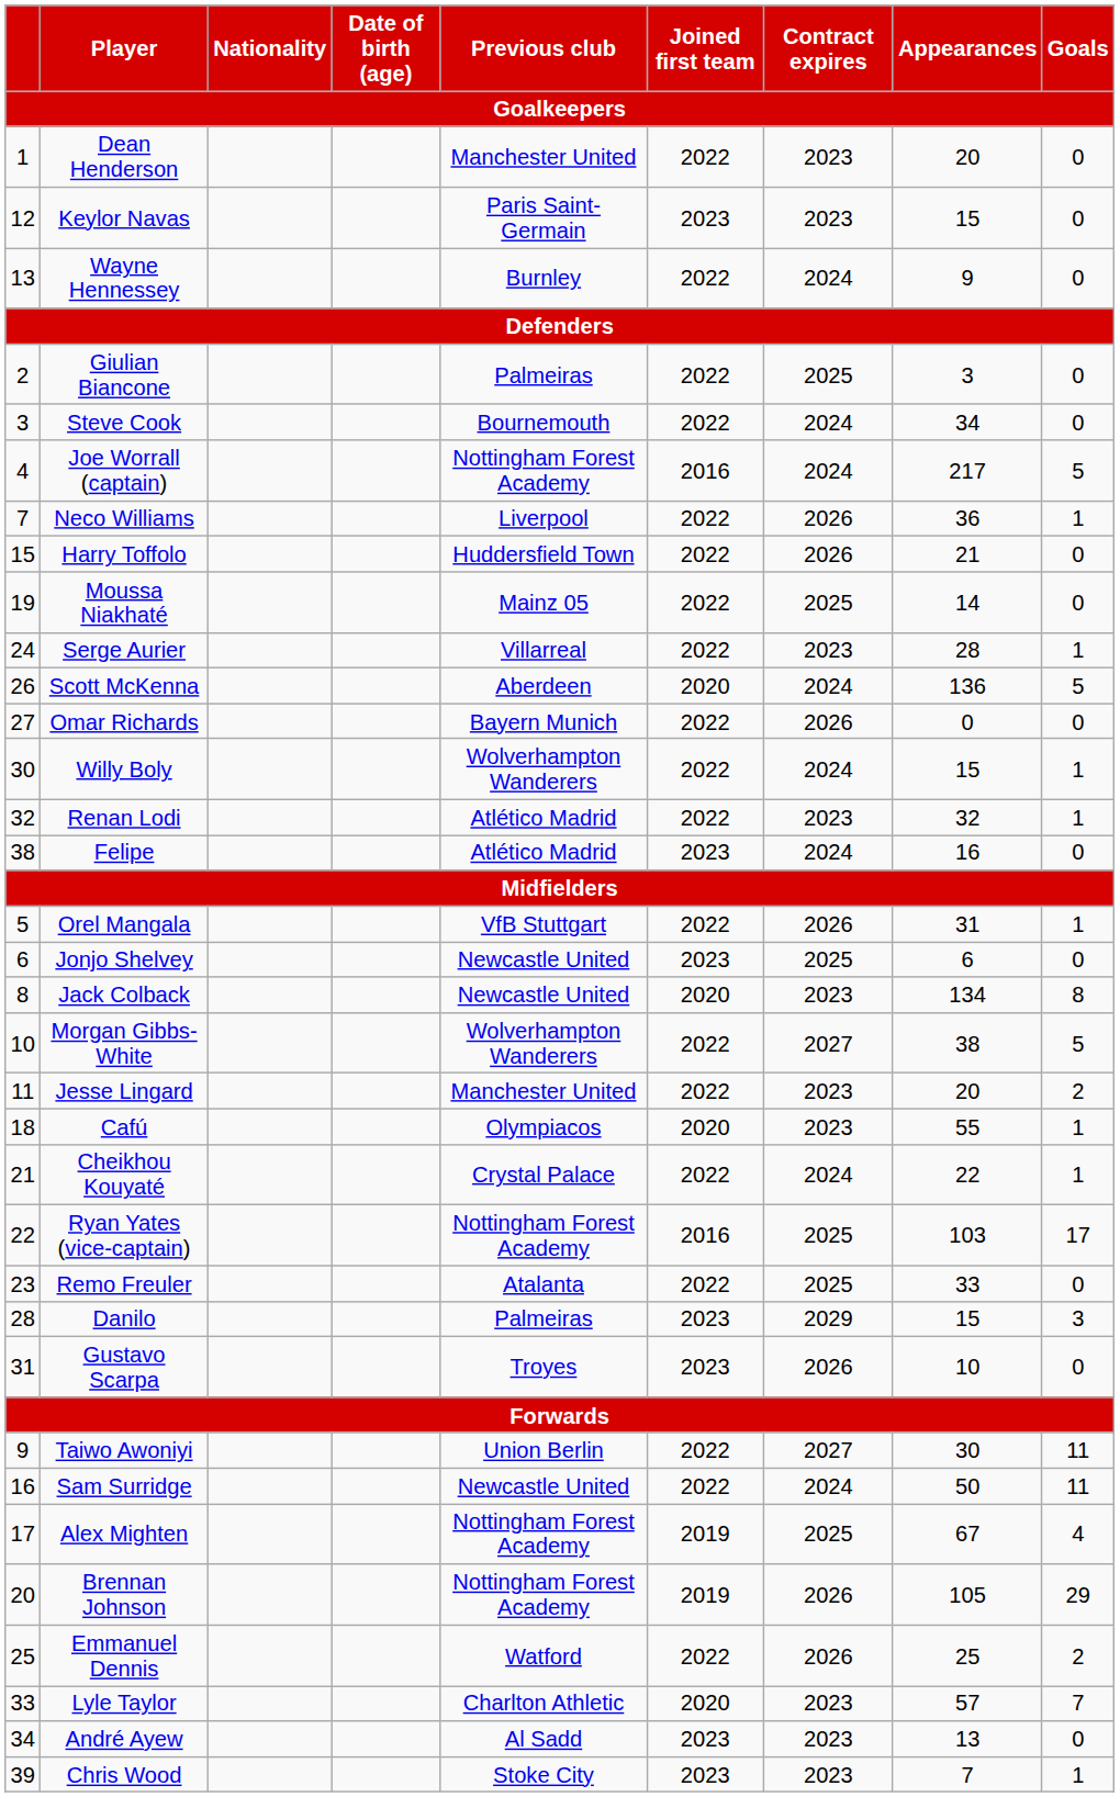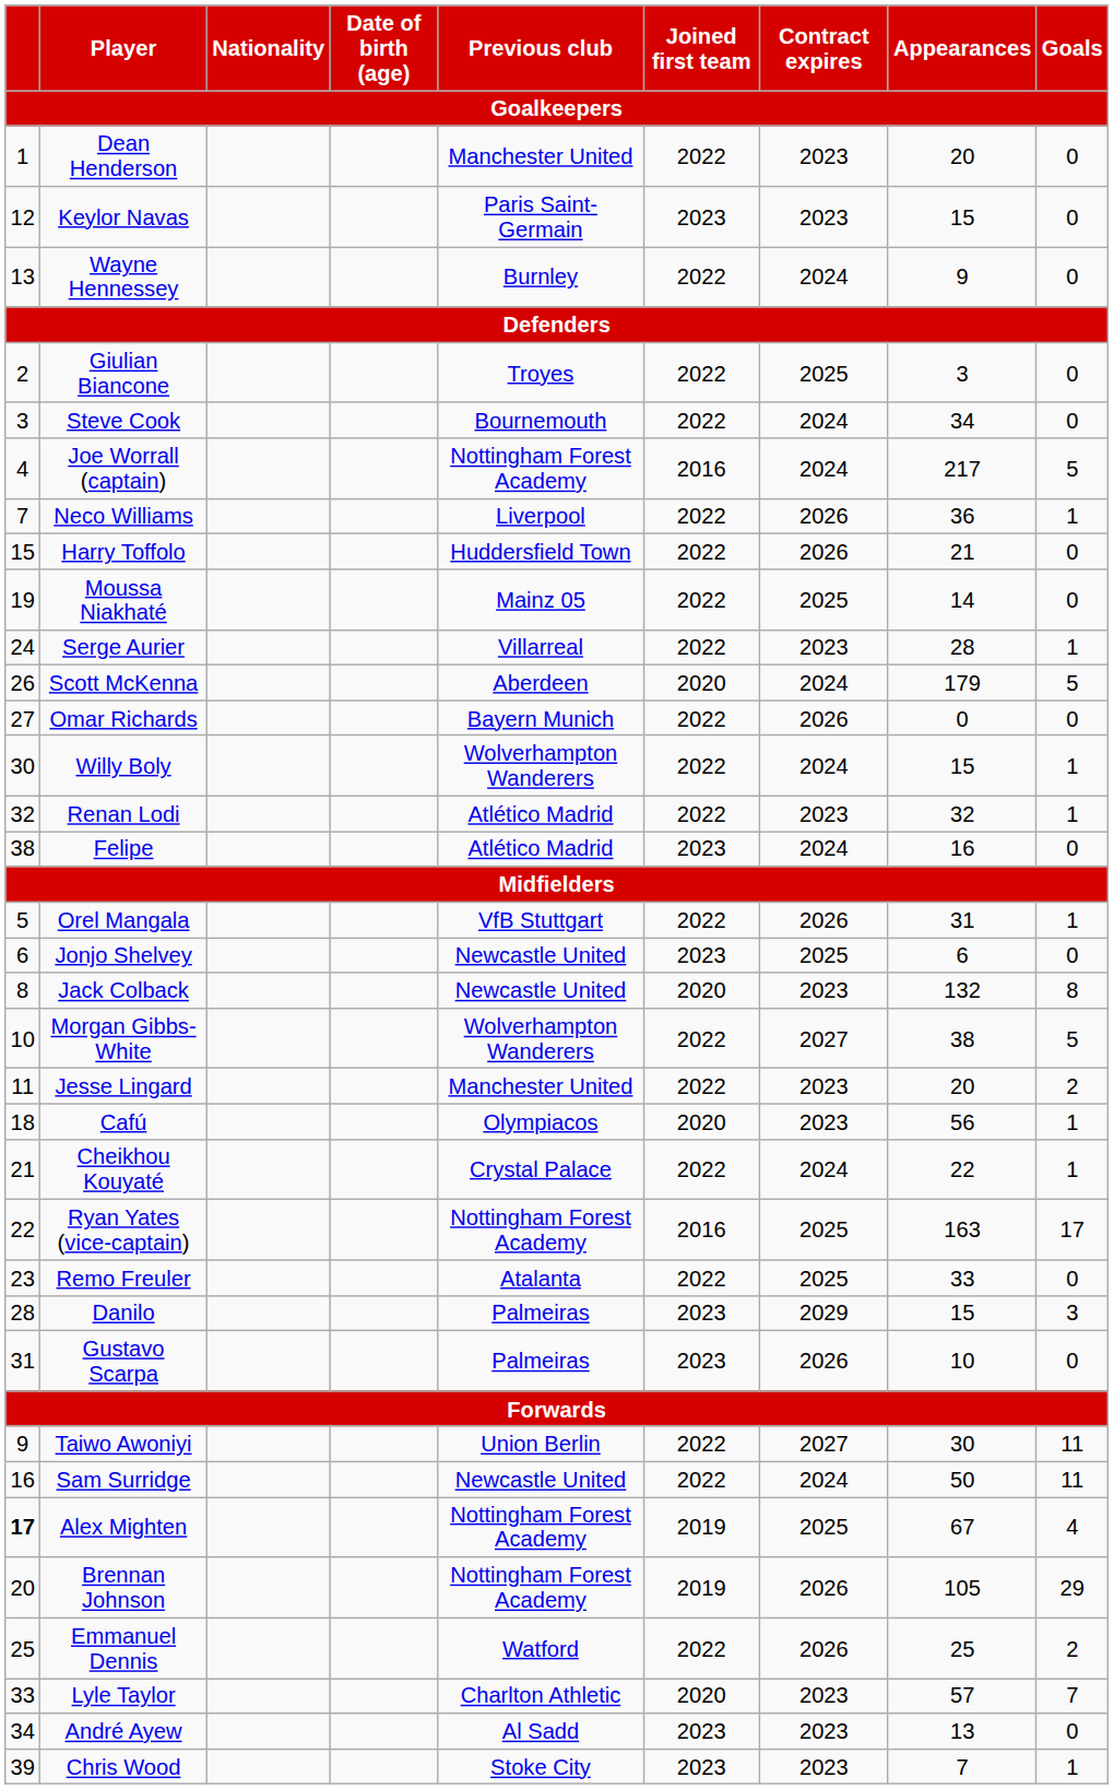 <table class="wikitable" style="text-align:center; font-size:88%; width:80%;">
 <tr>
 <th style="background:#d50000; color:white; text-align:center;"></th>
 <th style="background:#d50000; color:white; text-align:center;">Player</th>
 <th style="background:#d50000; color:white; text-align:center;">Nationality</th>
 <th style="background:#d50000; color:white; text-align:center;">Date of birth (age)</th>
 <th style="background:#d50000; color:white; text-align:center;">Previous club</th>
 <th style="background:#d50000; color:white; text-align:center;">Joined first team</th>
 <th style="background:#d50000; color:white; text-align:center;">Contract expires</th>
 <th style="background:#d50000; color:white; text-align:center;">Appearances</th>
 <th style="background:#d50000; color:white; text-align:center;">Goals</th>
 </tr>
 <tr>
 <th colspan="12" style="background:#d50000; color:white; text-align:center;">Goalkeepers</th>
 </tr>
 <tr>
 <td>1</td>
 <td><a href='#'>Dean Henderson</a></td>
 <td></td>
 <td></td>
 <td> <a href='#'>Manchester United</a></td>
 <td>2022</td>
 <td>2023</td>
 <td>20</td>
 <td>0</td>
 </tr>
 <tr>
 <td>12</td>
 <td><a href='#'>Keylor Navas</a></td>
 <td></td>
 <td></td>
 <td> <a href='#'>Paris Saint-Germain</a></td>
 <td>2023</td>
 <td>2023</td>
 <td>15</td>
 <td>0</td>
 </tr>
 <tr>
 <td>13</td>
 <td><a href='#'>Wayne Hennessey</a></td>
 <td></td>
 <td></td>
 <td> <a href='#'>Burnley</a></td>
 <td>2022</td>
 <td>2024</td>
 <td>9</td>
 <td>0</td>
 </tr>
 <tr>
 <th colspan="12" style="background:#d50000; color:white; text-align:center;">Defenders</th>
 </tr>
 <tr>
 <td>2</td>
 <td><a href='#'>Giulian Biancone</a></td>
 <td></td>
 <td></td>
-<td> <a href='#'>Palmeiras</a></td>
+<td> <a href='#'>Troyes</a></td>
 <td>2022</td>
 <td>2025</td>
 <td>3</td>
 <td>0</td>
 </tr>
 <tr>
 <td>3</td>
 <td><a href='#'>Steve Cook</a></td>
 <td></td>
 <td></td>
 <td> <a href='#'>Bournemouth</a></td>
 <td>2022</td>
 <td>2024</td>
 <td>34</td>
 <td>0</td>
 </tr>
 <tr>
 <td>4</td>
 <td><a href='#'>Joe Worrall</a> (<a href='#'>captain</a>)</td>
 <td></td>
 <td></td>
 <td><a href='#'>Nottingham Forest Academy</a></td>
 <td>2016</td>
 <td>2024</td>
 <td>217</td>
 <td>5</td>
 </tr>
 <tr>
 <td>7</td>
 <td><a href='#'>Neco Williams</a></td>
 <td></td>
 <td></td>
 <td> <a href='#'>Liverpool</a></td>
 <td>2022</td>
 <td>2026</td>
 <td>36</td>
 <td>1</td>
 </tr>
 <tr>
 <td>15</td>
 <td><a href='#'>Harry Toffolo</a></td>
 <td></td>
 <td></td>
 <td> <a href='#'>Huddersfield Town</a></td>
 <td>2022</td>
 <td>2026</td>
 <td>21</td>
 <td>0</td>
 </tr>
 <tr>
 <td>19</td>
 <td><a href='#'>Moussa Niakhaté</a></td>
 <td></td>
 <td></td>
 <td> <a href='#'>Mainz 05</a></td>
 <td>2022</td>
 <td>2025</td>
 <td>14</td>
 <td>0</td>
 </tr>
 <tr>
 <td>24</td>
 <td><a href='#'>Serge Aurier</a></td>
 <td></td>
 <td></td>
 <td> <a href='#'>Villarreal</a></td>
 <td>2022</td>
 <td>2023</td>
 <td>28</td>
 <td>1</td>
 </tr>
 <tr>
 <td>26</td>
 <td><a href='#'>Scott McKenna</a></td>
 <td></td>
 <td></td>
 <td> <a href='#'>Aberdeen</a></td>
 <td>2020</td>
 <td>2024</td>
-<td>136</td>
+<td>179</td>
 <td>5</td>
 </tr>
 <tr>
 <td>27</td>
 <td><a href='#'>Omar Richards</a></td>
 <td></td>
 <td></td>
 <td> <a href='#'>Bayern Munich</a></td>
 <td>2022</td>
 <td>2026</td>
 <td>0</td>
 <td>0</td>
 </tr>
 <tr>
 <td>30</td>
 <td><a href='#'>Willy Boly</a></td>
 <td></td>
 <td></td>
 <td> <a href='#'>Wolverhampton Wanderers</a></td>
 <td>2022</td>
 <td>2024</td>
 <td>15</td>
 <td>1</td>
 </tr>
 <tr>
 <td>32</td>
 <td><a href='#'>Renan Lodi</a></td>
 <td></td>
 <td></td>
 <td> <a href='#'>Atlético Madrid</a></td>
 <td>2022</td>
 <td>2023</td>
 <td>32</td>
 <td>1</td>
 </tr>
 <tr>
 <td>38</td>
 <td><a href='#'>Felipe</a></td>
 <td></td>
 <td></td>
 <td> <a href='#'>Atlético Madrid</a></td>
 <td>2023</td>
 <td>2024</td>
 <td>16</td>
 <td>0</td>
 </tr>
 <tr>
 <th colspan="12" style="background:#d50000; color:white; text-align:center;">Midfielders</th>
 </tr>
 <tr>
 <td>5</td>
 <td><a href='#'>Orel Mangala</a></td>
 <td></td>
 <td></td>
 <td> <a href='#'>VfB Stuttgart</a></td>
 <td>2022</td>
 <td>2026</td>
 <td>31</td>
 <td>1</td>
 </tr>
 <tr>
 <td>6</td>
 <td><a href='#'>Jonjo Shelvey</a></td>
 <td></td>
 <td></td>
 <td> <a href='#'>Newcastle United</a></td>
 <td>2023</td>
 <td>2025</td>
 <td>6</td>
 <td>0</td>
 </tr>
 <tr>
 <td>8</td>
 <td><a href='#'>Jack Colback</a></td>
 <td></td>
 <td></td>
 <td> <a href='#'>Newcastle United</a></td>
 <td>2020</td>
 <td>2023</td>
-<td>134</td>
+<td>132</td>
 <td>8</td>
 </tr>
 <tr>
 <td>10</td>
 <td><a href='#'>Morgan Gibbs-White</a></td>
 <td></td>
 <td></td>
 <td> <a href='#'>Wolverhampton Wanderers</a></td>
 <td>2022</td>
 <td>2027</td>
 <td>38</td>
 <td>5</td>
 </tr>
 <tr>
 <td>11</td>
 <td><a href='#'>Jesse Lingard</a></td>
 <td></td>
 <td></td>
 <td> <a href='#'>Manchester United</a></td>
 <td>2022</td>
 <td>2023</td>
 <td>20</td>
 <td>2</td>
 </tr>
 <tr>
 <td>18</td>
 <td><a href='#'>Cafú</a></td>
 <td></td>
 <td></td>
 <td> <a href='#'>Olympiacos</a></td>
 <td>2020</td>
 <td>2023</td>
-<td>55</td>
+<td>56</td>
 <td>1</td>
 </tr>
 <tr>
 <td>21</td>
 <td><a href='#'>Cheikhou Kouyaté</a></td>
 <td></td>
 <td></td>
 <td> <a href='#'>Crystal Palace</a></td>
 <td>2022</td>
 <td>2024</td>
 <td>22</td>
 <td>1</td>
 </tr>
 <tr>
 <td>22</td>
 <td><a href='#'>Ryan Yates</a> (<a href='#'>vice-captain</a>)</td>
 <td></td>
 <td></td>
 <td><a href='#'>Nottingham Forest Academy</a></td>
 <td>2016</td>
 <td>2025</td>
-<td>103</td>
+<td>163</td>
 <td>17</td>
 </tr>
 <tr>
 <td>23</td>
 <td><a href='#'>Remo Freuler</a></td>
 <td></td>
 <td></td>
 <td> <a href='#'>Atalanta</a></td>
 <td>2022</td>
 <td>2025</td>
 <td>33</td>
 <td>0</td>
 </tr>
 <tr>
 <td>28</td>
 <td><a href='#'>Danilo</a></td>
 <td></td>
 <td></td>
 <td> <a href='#'>Palmeiras</a></td>
 <td>2023</td>
 <td>2029</td>
 <td>15</td>
 <td>3</td>
 </tr>
 <tr>
 <td>31</td>
 <td><a href='#'>Gustavo Scarpa</a></td>
 <td></td>
 <td></td>
-<td> <a href='#'>Troyes</a></td>
+<td> <a href='#'>Palmeiras</a></td>
 <td>2023</td>
 <td>2026</td>
 <td>10</td>
 <td>0</td>
 </tr>
 <tr>
 <th colspan="12" style="background:#d50000; color:white; text-align:center;">Forwards</th>
 </tr>
 <tr>
 <td>9</td>
 <td><a href='#'>Taiwo Awoniyi</a></td>
 <td></td>
 <td></td>
 <td> <a href='#'>Union Berlin</a></td>
 <td>2022</td>
 <td>2027</td>
 <td>30</td>
 <td>11</td>
 </tr>
 <tr>
 <td>16</td>
 <td><a href='#'>Sam Surridge</a></td>
 <td></td>
 <td></td>
 <td> <a href='#'>Newcastle United</a></td>
 <td>2022</td>
 <td>2024</td>
 <td>50</td>
 <td>11</td>
 </tr>
 <tr>
-<td>17</td>
+<td><strong>17</strong></td>
 <td><a href='#'>Alex Mighten</a></td>
 <td></td>
 <td></td>
 <td><a href='#'>Nottingham Forest Academy</a></td>
 <td>2019</td>
 <td>2025</td>
 <td>67</td>
 <td>4</td>
 </tr>
 <tr>
 <td>20</td>
 <td><a href='#'>Brennan Johnson</a></td>
 <td></td>
 <td></td>
 <td><a href='#'>Nottingham Forest Academy</a></td>
 <td>2019</td>
 <td>2026</td>
 <td>105</td>
 <td>29</td>
 </tr>
 <tr>
 <td>25</td>
 <td><a href='#'>Emmanuel Dennis</a></td>
 <td></td>
 <td></td>
 <td> <a href='#'>Watford</a></td>
 <td>2022</td>
 <td>2026</td>
 <td>25</td>
 <td>2</td>
 </tr>
 <tr>
 <td>33</td>
 <td><a href='#'>Lyle Taylor</a></td>
 <td></td>
 <td></td>
 <td> <a href='#'>Charlton Athletic</a></td>
 <td>2020</td>
 <td>2023</td>
 <td>57</td>
 <td>7</td>
 </tr>
 <tr>
 <td>34</td>
 <td><a href='#'>André Ayew</a></td>
 <td></td>
 <td></td>
 <td> <a href='#'>Al Sadd</a></td>
 <td>2023</td>
 <td>2023</td>
 <td>13</td>
 <td>0</td>
 </tr>
 <tr>
 <td>39</td>
 <td><a href='#'>Chris Wood</a></td>
 <td></td>
 <td></td>
 <td> <a href='#'>Stoke City</a></td>
 <td>2023</td>
 <td>2023</td>
 <td>7</td>
 <td>1</td>
 </tr>
 </table>
